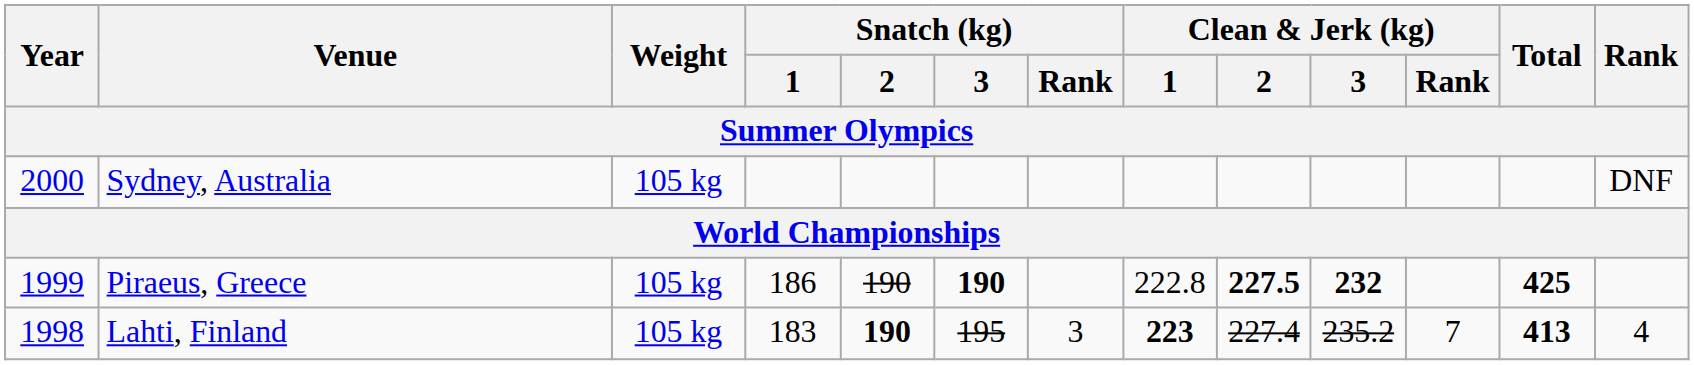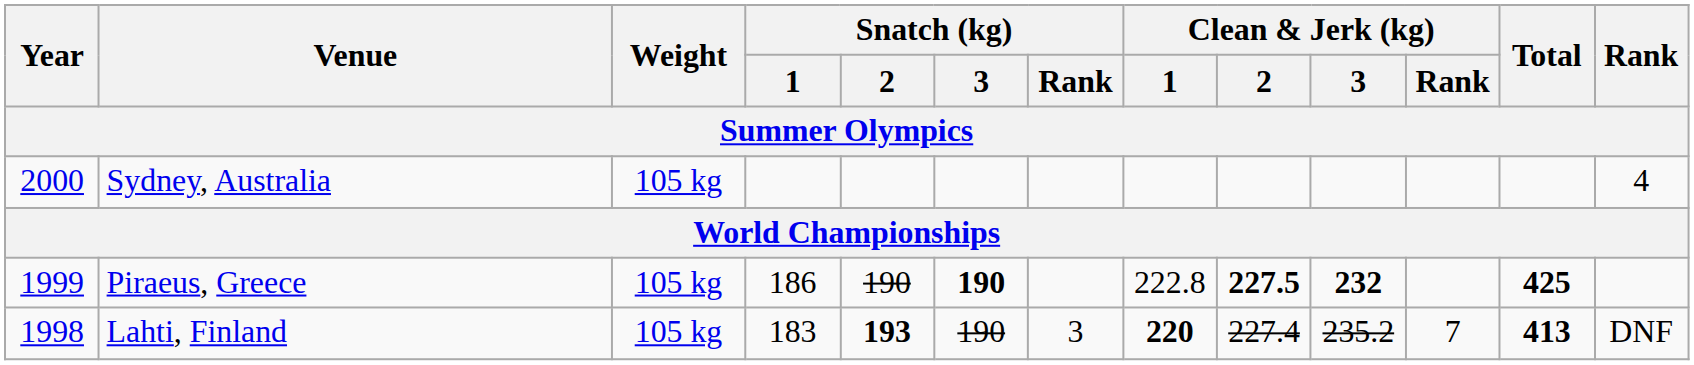 <table class = "wikitable" style="text-align:center;">
 <tr>
 <th rowspan=2 width=40>Year</th>
 <th rowspan=2 width=250>Venue</th>
 <th rowspan=2 width=60>Weight</th>
 <th colspan=4>Snatch (kg)</th>
 <th colspan=4>Clean & Jerk (kg)</th>
 <th rowspan=2 width=40>Total</th>
 <th rowspan=2 width=40>Rank</th>
 </tr>
 <tr>
 <th width=40>1</th>
 <th width=40>2</th>
 <th width=40>3</th>
 <th width=40>Rank</th>
 <th width=40>1</th>
 <th width=40>2</th>
 <th width=40>3</th>
 <th width=40>Rank</th>
 </tr>
 <tr>
 <th colspan=13><a href='#'>Summer Olympics</a></th>
 </tr>
 <tr>
 <td><a href='#'>2000</a></td>
 <td align=left> <a href='#'>Sydney</a>, <a href='#'>Australia</a></td>
 <td><a href='#'>105 kg</a></td>
 <td></td>
 <td></td>
 <td></td>
 <td></td>
 <td></td>
 <td></td>
 <td></td>
 <td></td>
 <td></td>
-<td>DNF</td>
+<td>4</td>
 </tr>
 <tr>
 <th colspan=13><a href='#'>World Championships</a></th>
 </tr>
 <tr>
 <td><a href='#'>1999</a></td>
 <td align=left> <a href='#'>Piraeus</a>, <a href='#'>Greece</a></td>
 <td><a href='#'>105 kg</a></td>
 <td>186</td>
 <td><s>190</s></td>
 <td><strong>190</strong></td>
 <td></td>
 <td>222.8</td>
 <td><strong>227.5</strong></td>
 <td><strong>232</strong></td>
 <td></td>
 <td><strong>425</strong></td>
 <td></td>
 </tr>
 <tr>
 <td><a href='#'>1998</a></td>
 <td align=left> <a href='#'>Lahti</a>, <a href='#'>Finland</a></td>
 <td><a href='#'>105 kg</a></td>
 <td>183</td>
-<td><strong>190</strong></td>
-<td><s>195</s></td>
+<td><strong>193</strong></td>
+<td><s>190</s></td>
 <td>3</td>
-<td><strong>223</strong></td>
+<td><strong>220</strong></td>
 <td><s>227.4</s></td>
 <td><s>235.2</s></td>
 <td>7</td>
 <td><strong>413</strong></td>
-<td>4</td>
+<td>DNF</td>
 </tr>
 </table>
